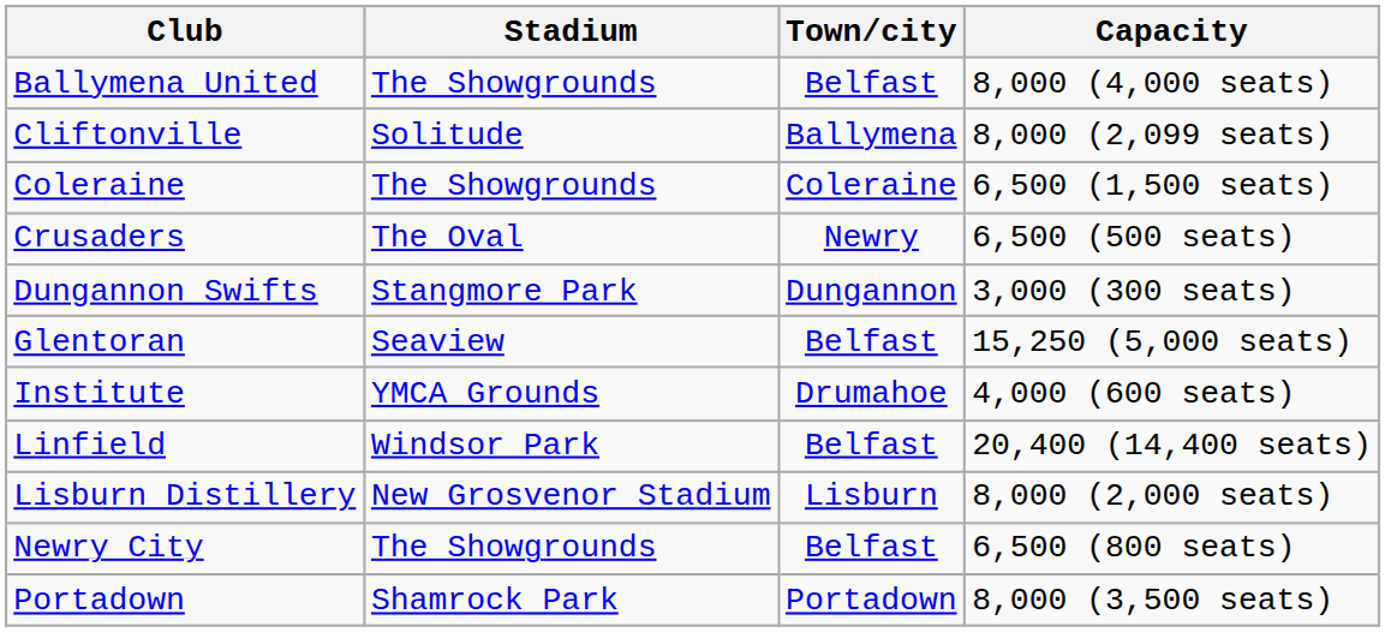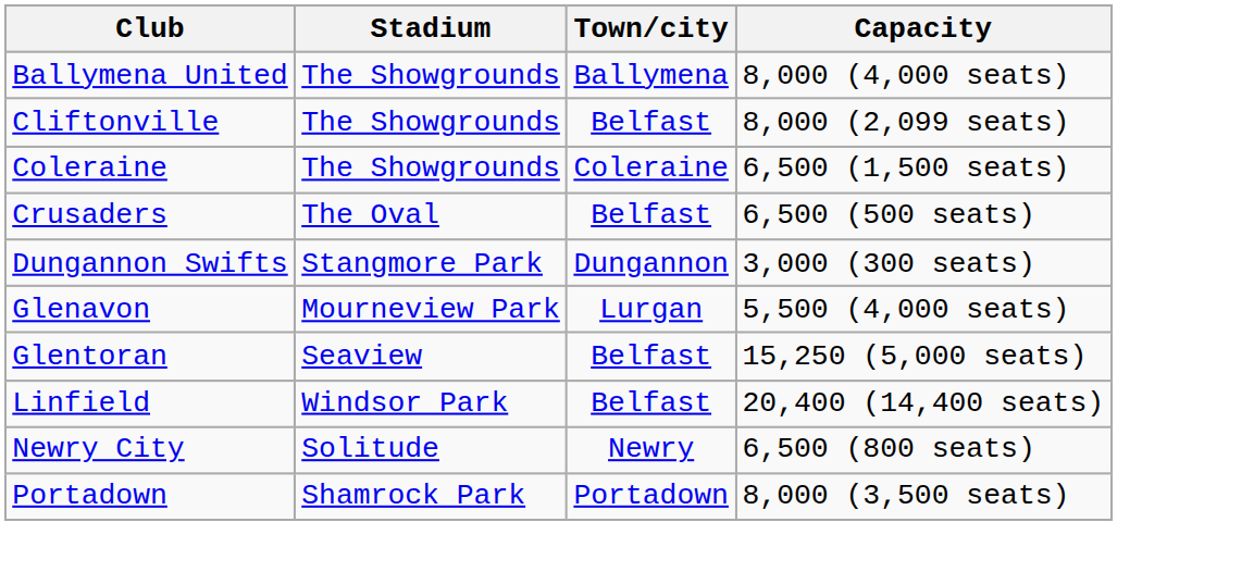 <table class="wikitable sortable">
 <tr>
 <th>Club</th>
 <th>Stadium</th>
 <th>Town/city</th>
 <th>Capacity</th>
 </tr>
 <tr>
 <td><a href='#'>Ballymena United</a></td>
 <td><a href='#'>The Showgrounds</a></td>
-<td style="text-align:center;"><a href='#'>Belfast</a></td>
+<td style="text-align:center;"><a href='#'>Ballymena</a></td>
 <td>8,000 (4,000 seats)</td>
 </tr>
 <tr>
 <td><a href='#'>Cliftonville</a></td>
-<td><a href='#'>Solitude</a></td>
-<td style="text-align:center;"><a href='#'>Ballymena</a></td>
+<td><a href='#'>The Showgrounds</a></td>
+<td style="text-align:center;"><a href='#'>Belfast</a></td>
 <td>8,000 (2,099 seats)</td>
 </tr>
 <tr>
 <td><a href='#'>Coleraine</a></td>
 <td><a href='#'>The Showgrounds</a></td>
 <td style="text-align:center;"><a href='#'>Coleraine</a></td>
 <td>6,500 (1,500 seats)</td>
 </tr>
 <tr>
 <td><a href='#'>Crusaders</a></td>
 <td><a href='#'>The Oval</a></td>
-<td style="text-align:center;"><a href='#'>Newry</a></td>
+<td style="text-align:center;"><a href='#'>Belfast</a></td>
 <td>6,500 (500 seats)</td>
 </tr>
 <tr>
 <td><a href='#'>Dungannon Swifts</a></td>
 <td><a href='#'>Stangmore Park</a></td>
 <td style="text-align:center;"><a href='#'>Dungannon</a></td>
 <td>3,000 (300 seats)</td>
 </tr>
 <tr>
+<td><a href='#'>Glenavon</a></td>
+<td><a href='#'>Mourneview Park</a></td>
+<td style="text-align:center;"><a href='#'>Lurgan</a></td>
+<td>5,500 (4,000 seats)</td>
+</tr>
+<tr>
 <td><a href='#'>Glentoran</a></td>
 <td><a href='#'>Seaview</a></td>
 <td style="text-align:center;"><a href='#'>Belfast</a></td>
 <td>15,250 (5,000 seats)</td>
-</tr>
-<tr>
-<td><a href='#'>Institute</a></td>
-<td><a href='#'>YMCA Grounds</a></td>
-<td style="text-align:center;"><a href='#'>Drumahoe</a></td>
-<td>4,000 (600 seats)</td>
 </tr>
 <tr>
 <td><a href='#'>Linfield</a></td>
 <td><a href='#'>Windsor Park</a></td>
 <td style="text-align:center;"><a href='#'>Belfast</a></td>
 <td>20,400 (14,400 seats)</td>
 </tr>
 <tr>
-<td><a href='#'>Lisburn Distillery</a></td>
-<td><a href='#'>New Grosvenor Stadium</a></td>
-<td style="text-align:center;"><a href='#'>Lisburn</a></td>
-<td>8,000 (2,000 seats)</td>
-</tr>
-<tr>
 <td><a href='#'>Newry City</a></td>
-<td><a href='#'>The Showgrounds</a></td>
-<td style="text-align:center;"><a href='#'>Belfast</a></td>
+<td><a href='#'>Solitude</a></td>
+<td style="text-align:center;"><a href='#'>Newry</a></td>
 <td>6,500 (800 seats)</td>
 </tr>
 <tr>
 <td><a href='#'>Portadown</a></td>
 <td><a href='#'>Shamrock Park</a></td>
 <td style="text-align:center;"><a href='#'>Portadown</a></td>
 <td>8,000 (3,500 seats)</td>
 </tr>
 </table>
